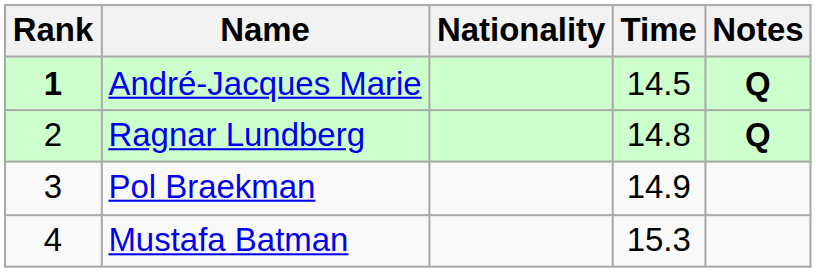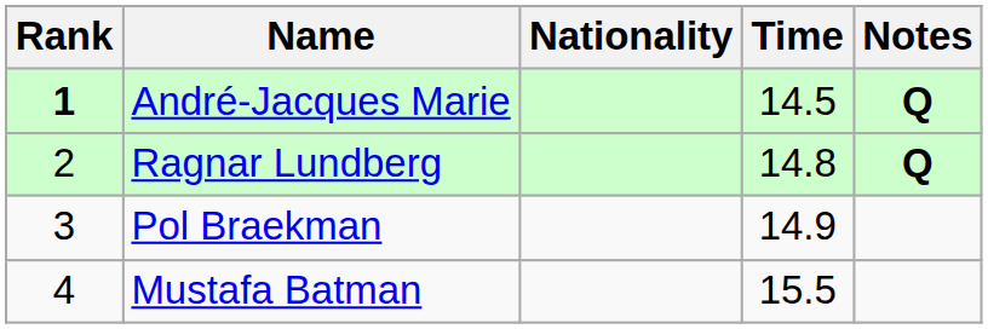 <table class="wikitable sortable" style="text-align:center">
 <tr>
 <th>Rank</th>
 <th>Name</th>
 <th>Nationality</th>
 <th>Time</th>
 <th>Notes</th>
 </tr>
 <tr bgcolor=ccffcc>
 <td><strong>1</strong></td>
 <td align=left><a href='#'>André-Jacques Marie</a></td>
 <td align=left></td>
 <td>14.5</td>
 <td><strong>Q</strong></td>
 </tr>
 <tr bgcolor=ccffcc>
 <td>2</td>
 <td align=left><a href='#'>Ragnar Lundberg</a></td>
 <td align=left></td>
 <td>14.8</td>
 <td><strong>Q</strong></td>
 </tr>
 <tr>
 <td>3</td>
 <td align=left><a href='#'>Pol Braekman</a></td>
 <td align=left></td>
 <td>14.9</td>
 <td></td>
 </tr>
 <tr>
 <td>4</td>
 <td align=left><a href='#'>Mustafa Batman</a></td>
 <td align=left></td>
-<td>15.3</td>
+<td>15.5</td>
 <td></td>
 </tr>
 </table>
